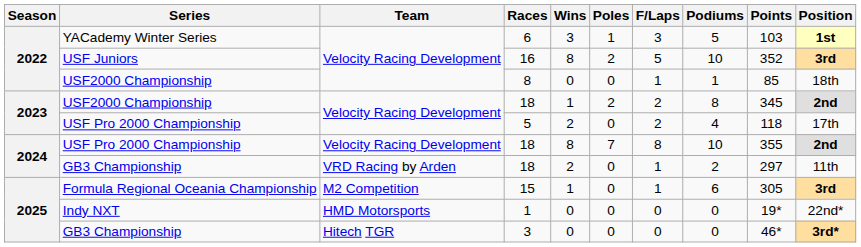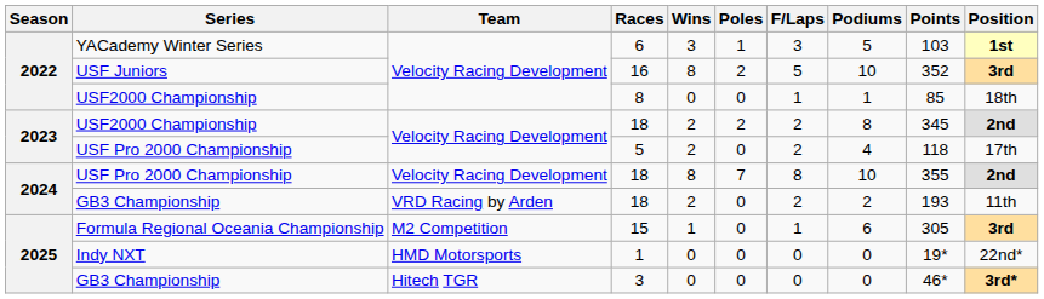 <table class="wikitable" style="font-size: 90%; text-align:center">
 <tr>
 <th>Season</th>
 <th>Series</th>
 <th>Team</th>
 <th>Races</th>
 <th>Wins</th>
 <th>Poles</th>
 <th>F/Laps</th>
 <th>Podiums</th>
 <th>Points</th>
 <th>Position</th>
 </tr>
 <tr>
 <th rowspan="3">2022</th>
 <td align="left">YACademy Winter Series</td>
 <td rowspan="3" align="left"><a href='#'>Velocity Racing Development</a></td>
 <td>6</td>
 <td>3</td>
 <td>1</td>
 <td>3</td>
 <td>5</td>
 <td>103</td>
 <td style="background:#FFFFBF;"><strong>1st</strong></td>
 </tr>
 <tr>
 <td align="left"><a href='#'>USF Juniors</a></td>
 <td>16</td>
 <td>8</td>
 <td>2</td>
 <td>5</td>
 <td>10</td>
 <td>352</td>
 <td style="background:#FFDF9F;"><strong>3rd</strong></td>
 </tr>
 <tr>
 <td align="left"><a href='#'>USF2000 Championship</a></td>
 <td>8</td>
 <td>0</td>
 <td>0</td>
 <td>1</td>
 <td>1</td>
 <td>85</td>
 <td>18th</td>
 </tr>
 <tr>
 <th rowspan="2">2023</th>
 <td align=left><a href='#'>USF2000 Championship</a></td>
 <td rowspan="2" align="left"><a href='#'>Velocity Racing Development</a></td>
 <td>18</td>
-<td>1</td>
+<td>2</td>
 <td>2</td>
 <td>2</td>
 <td>8</td>
 <td>345</td>
 <td style="background:#DFDFDF;"><strong>2nd</strong></td>
 </tr>
 <tr>
 <td align=left><a href='#'>USF Pro 2000 Championship</a></td>
 <td>5</td>
 <td>2</td>
 <td>0</td>
 <td>2</td>
 <td>4</td>
 <td>118</td>
 <td>17th</td>
 </tr>
 <tr>
 <th rowspan="2">2024</th>
 <td align=left><a href='#'>USF Pro 2000 Championship</a></td>
 <td align="left"><a href='#'>Velocity Racing Development</a></td>
 <td>18</td>
 <td>8</td>
 <td>7</td>
 <td>8</td>
 <td>10</td>
 <td>355</td>
 <td style="background:#DFDFDF;"><strong>2nd</strong></td>
 </tr>
 <tr>
 <td align=left><a href='#'>GB3 Championship</a></td>
 <td align=left nowrap><a href='#'>VRD Racing</a> by <a href='#'>Arden</a></td>
 <td>18</td>
 <td>2</td>
 <td>0</td>
-<td>1</td>
 <td>2</td>
-<td>297</td>
+<td>2</td>
+<td>193</td>
 <td>11th</td>
 </tr>
 <tr>
 <th rowspan="3">2025</th>
 <td align=left nowrap><a href='#'>Formula Regional Oceania Championship</a></td>
 <td align=left><a href='#'>M2 Competition</a></td>
 <td>15</td>
 <td>1</td>
 <td>0</td>
 <td>1</td>
 <td>6</td>
 <td>305</td>
 <td style="background:#FFDF9F;"><strong>3rd</strong></td>
 </tr>
 <tr>
 <td align=left><a href='#'>Indy NXT</a></td>
 <td align=left><a href='#'>HMD Motorsports</a></td>
 <td>1</td>
 <td>0</td>
 <td>0</td>
 <td>0</td>
 <td>0</td>
 <td>19*</td>
 <td>22nd*</td>
 </tr>
 <tr>
 <td align=left><a href='#'>GB3 Championship</a></td>
 <td align=left><a href='#'>Hitech</a> <a href='#'>TGR</a></td>
 <td>3</td>
 <td>0</td>
 <td>0</td>
 <td>0</td>
 <td>0</td>
 <td>46*</td>
 <td style="background:#FFDF9F;"><strong>3rd*</strong></td>
 </tr>
 </table>
